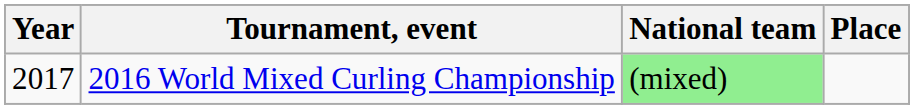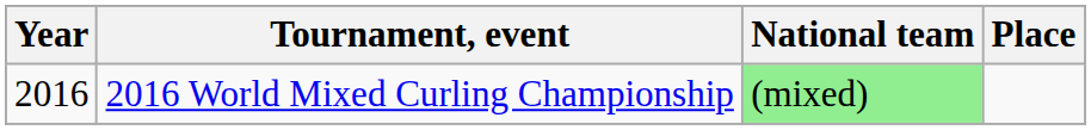 <table class="wikitable">
 <tr>
 <th scope="col">Year</th>
 <th scope="col">Tournament, event</th>
 <th scope="col">National team</th>
 <th scope="col">Place</th>
 </tr>
 <tr>
-<td>2017</td>
+<td>2016</td>
 <td><a href='#'>2016 World Mixed Curling Championship</a></td>
 <td style="background: lightgreen;"> (mixed)</td>
 <td></td>
 </tr>
 </table>
